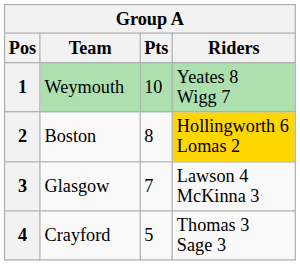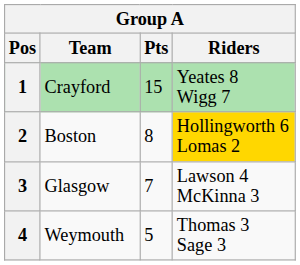 <table class="wikitable">
 <tr>
 <th colspan="4">Group A</th>
 </tr>
 <tr>
 <th width=20>Pos</th>
 <th width=80>Team</th>
 <th width=20>Pts</th>
 <th width=100>Riders</th>
 </tr>
 <tr style="background:#ACE1AF;">
 <th>1</th>
-<td>Weymouth</td>
-<td>10</td>
+<td>Crayford</td>
+<td>15</td>
 <td>Yeates 8<br>Wigg 7</td>
 </tr>
 <tr>
 <th>2</th>
 <td>Boston</td>
 <td>8</td>
 <td style="background: gold;">Hollingworth 6<br>Lomas 2</td>
 </tr>
 <tr>
 <th>3</th>
 <td>Glasgow</td>
 <td>7</td>
 <td>Lawson 4<br>McKinna 3</td>
 </tr>
 <tr>
 <th>4</th>
-<td>Crayford</td>
+<td>Weymouth</td>
 <td>5</td>
 <td>Thomas 3<br>Sage 3</td>
 </tr>
 </table>
